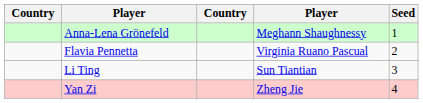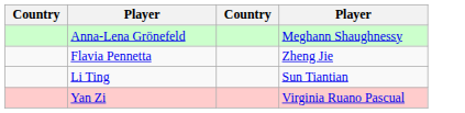 <table class="sortable wikitable">
 <tr>
 <th width="70">Country</th>
 <th width="175">Player</th>
 <th width="70">Country</th>
 <th width="175">Player</th>
-<th>Seed</th>
 </tr>
 <tr style="background:#cfc;">
 <td></td>
 <td><a href='#'>Anna-Lena Grönefeld</a></td>
 <td></td>
 <td><a href='#'>Meghann Shaughnessy</a></td>
-<td>1</td>
 </tr>
 <tr>
 <td></td>
 <td><a href='#'>Flavia Pennetta</a></td>
 <td></td>
-<td><a href='#'>Virginia Ruano Pascual</a></td>
-<td>2</td>
+<td><a href='#'>Zheng Jie</a></td>
 </tr>
 <tr>
 <td></td>
 <td><a href='#'>Li Ting</a></td>
 <td></td>
 <td><a href='#'>Sun Tiantian</a></td>
-<td>3</td>
 </tr>
 <tr style="background:#fcc;">
 <td></td>
 <td><a href='#'>Yan Zi</a></td>
 <td></td>
-<td><a href='#'>Zheng Jie</a></td>
-<td>4</td>
+<td><a href='#'>Virginia Ruano Pascual</a></td>
 </tr>
 </table>
